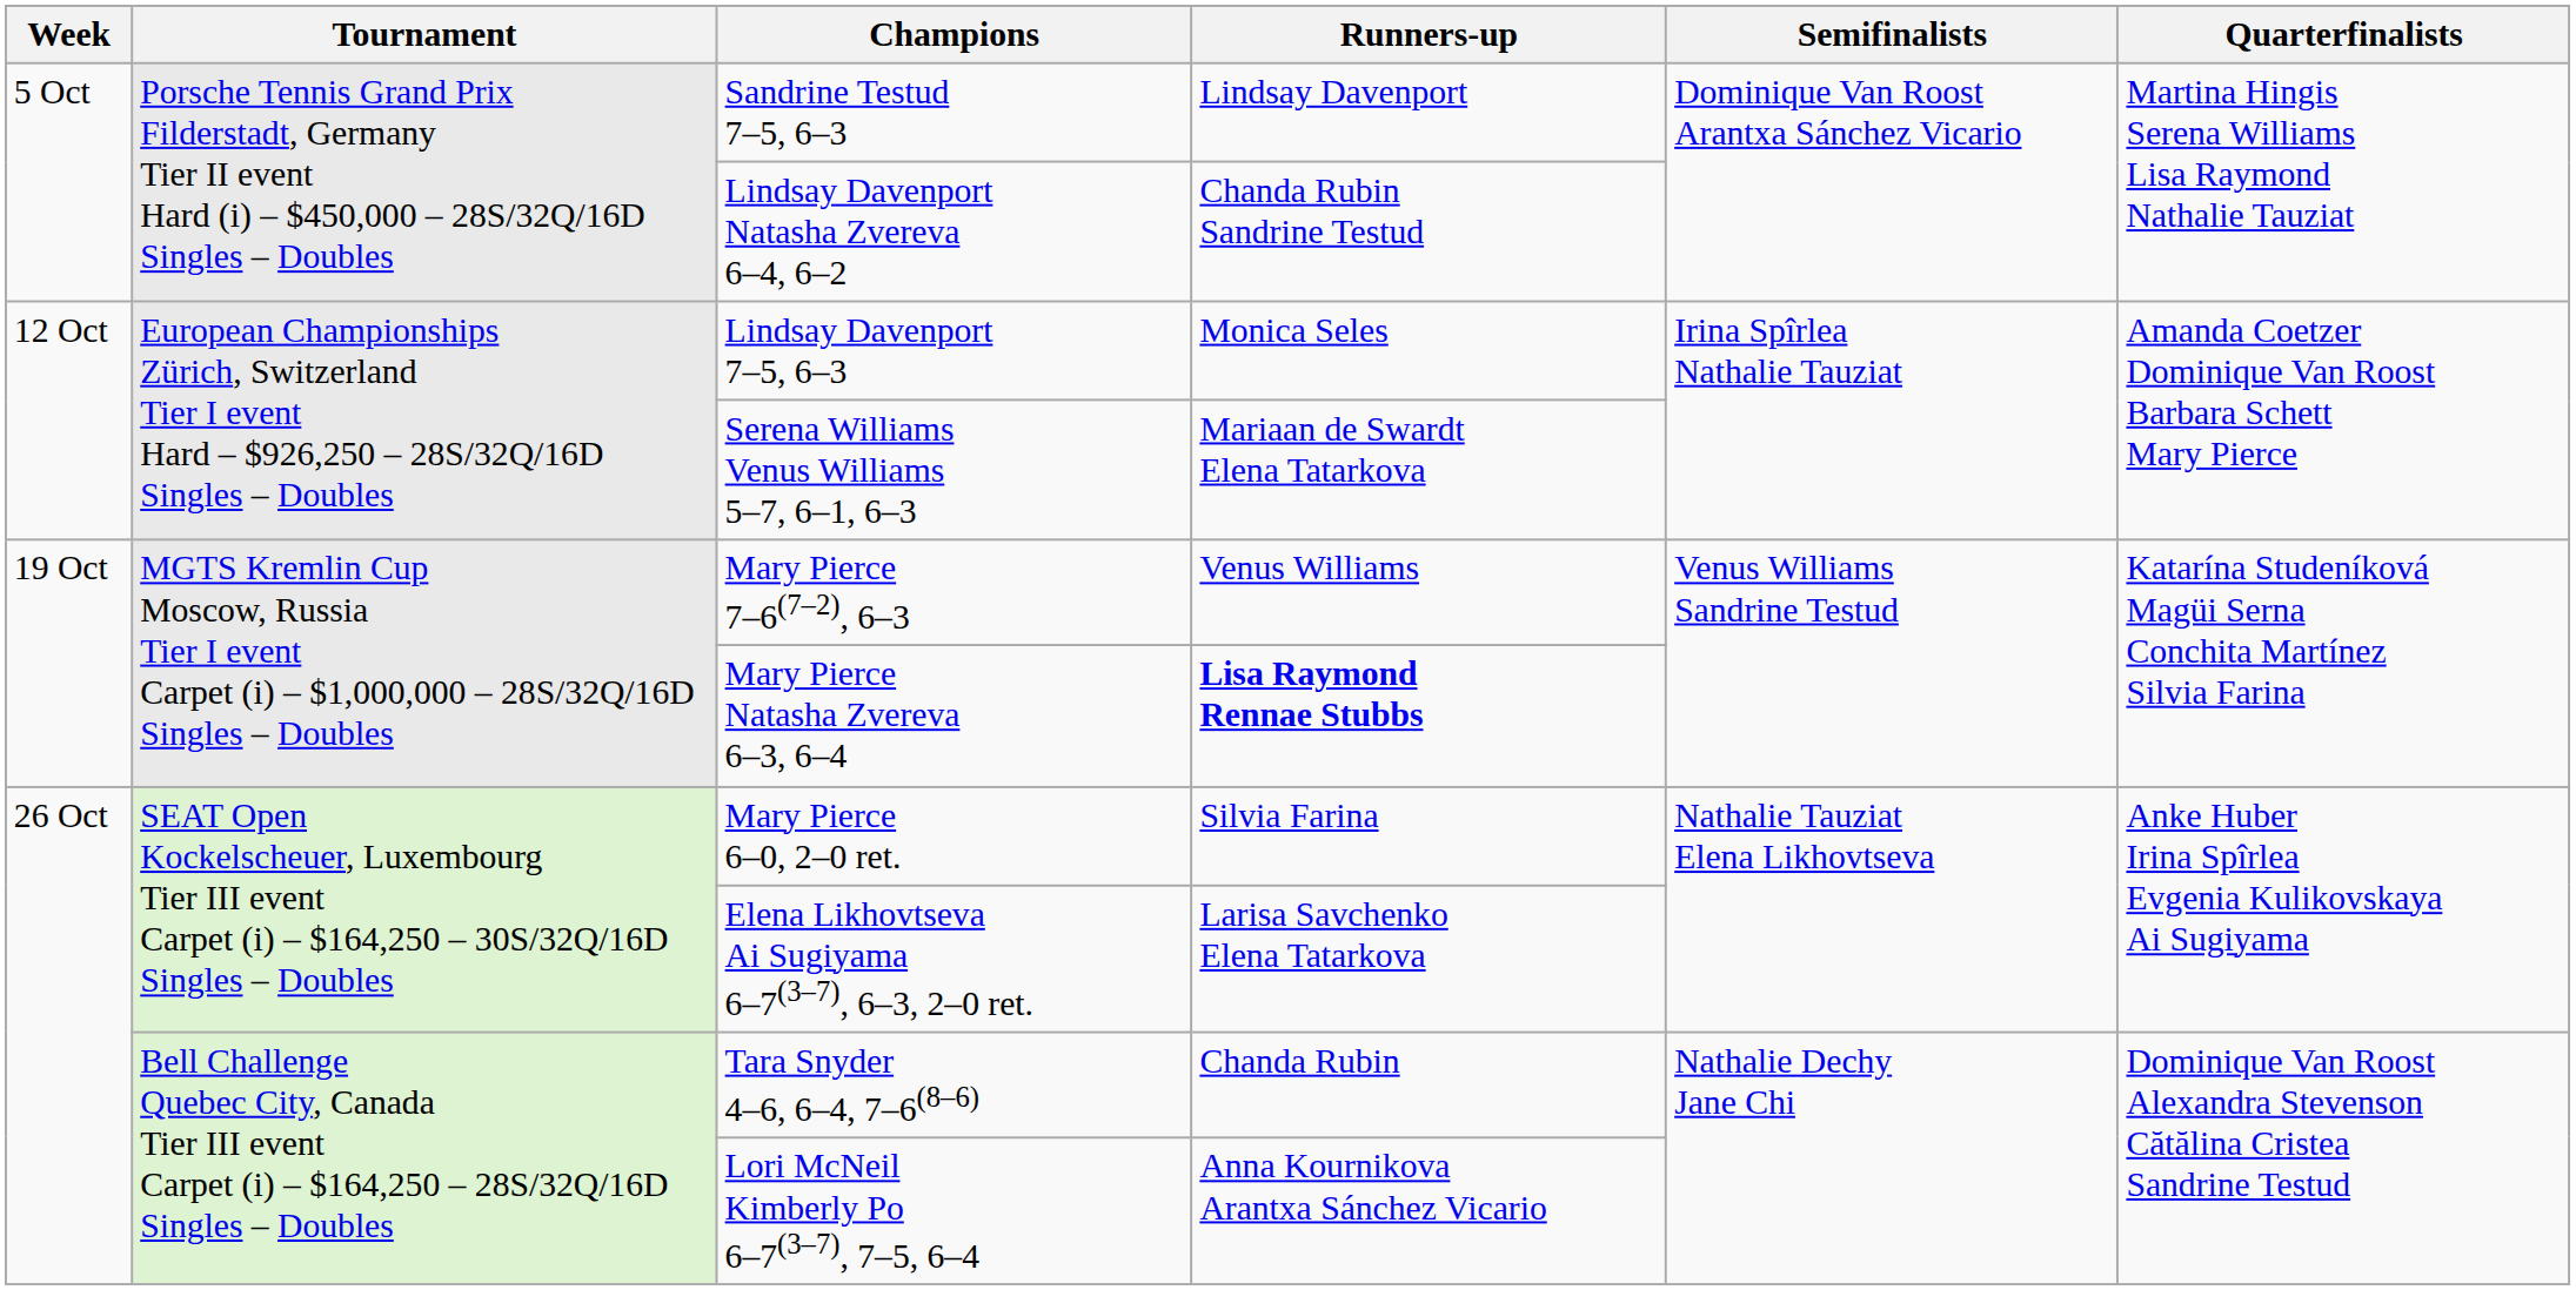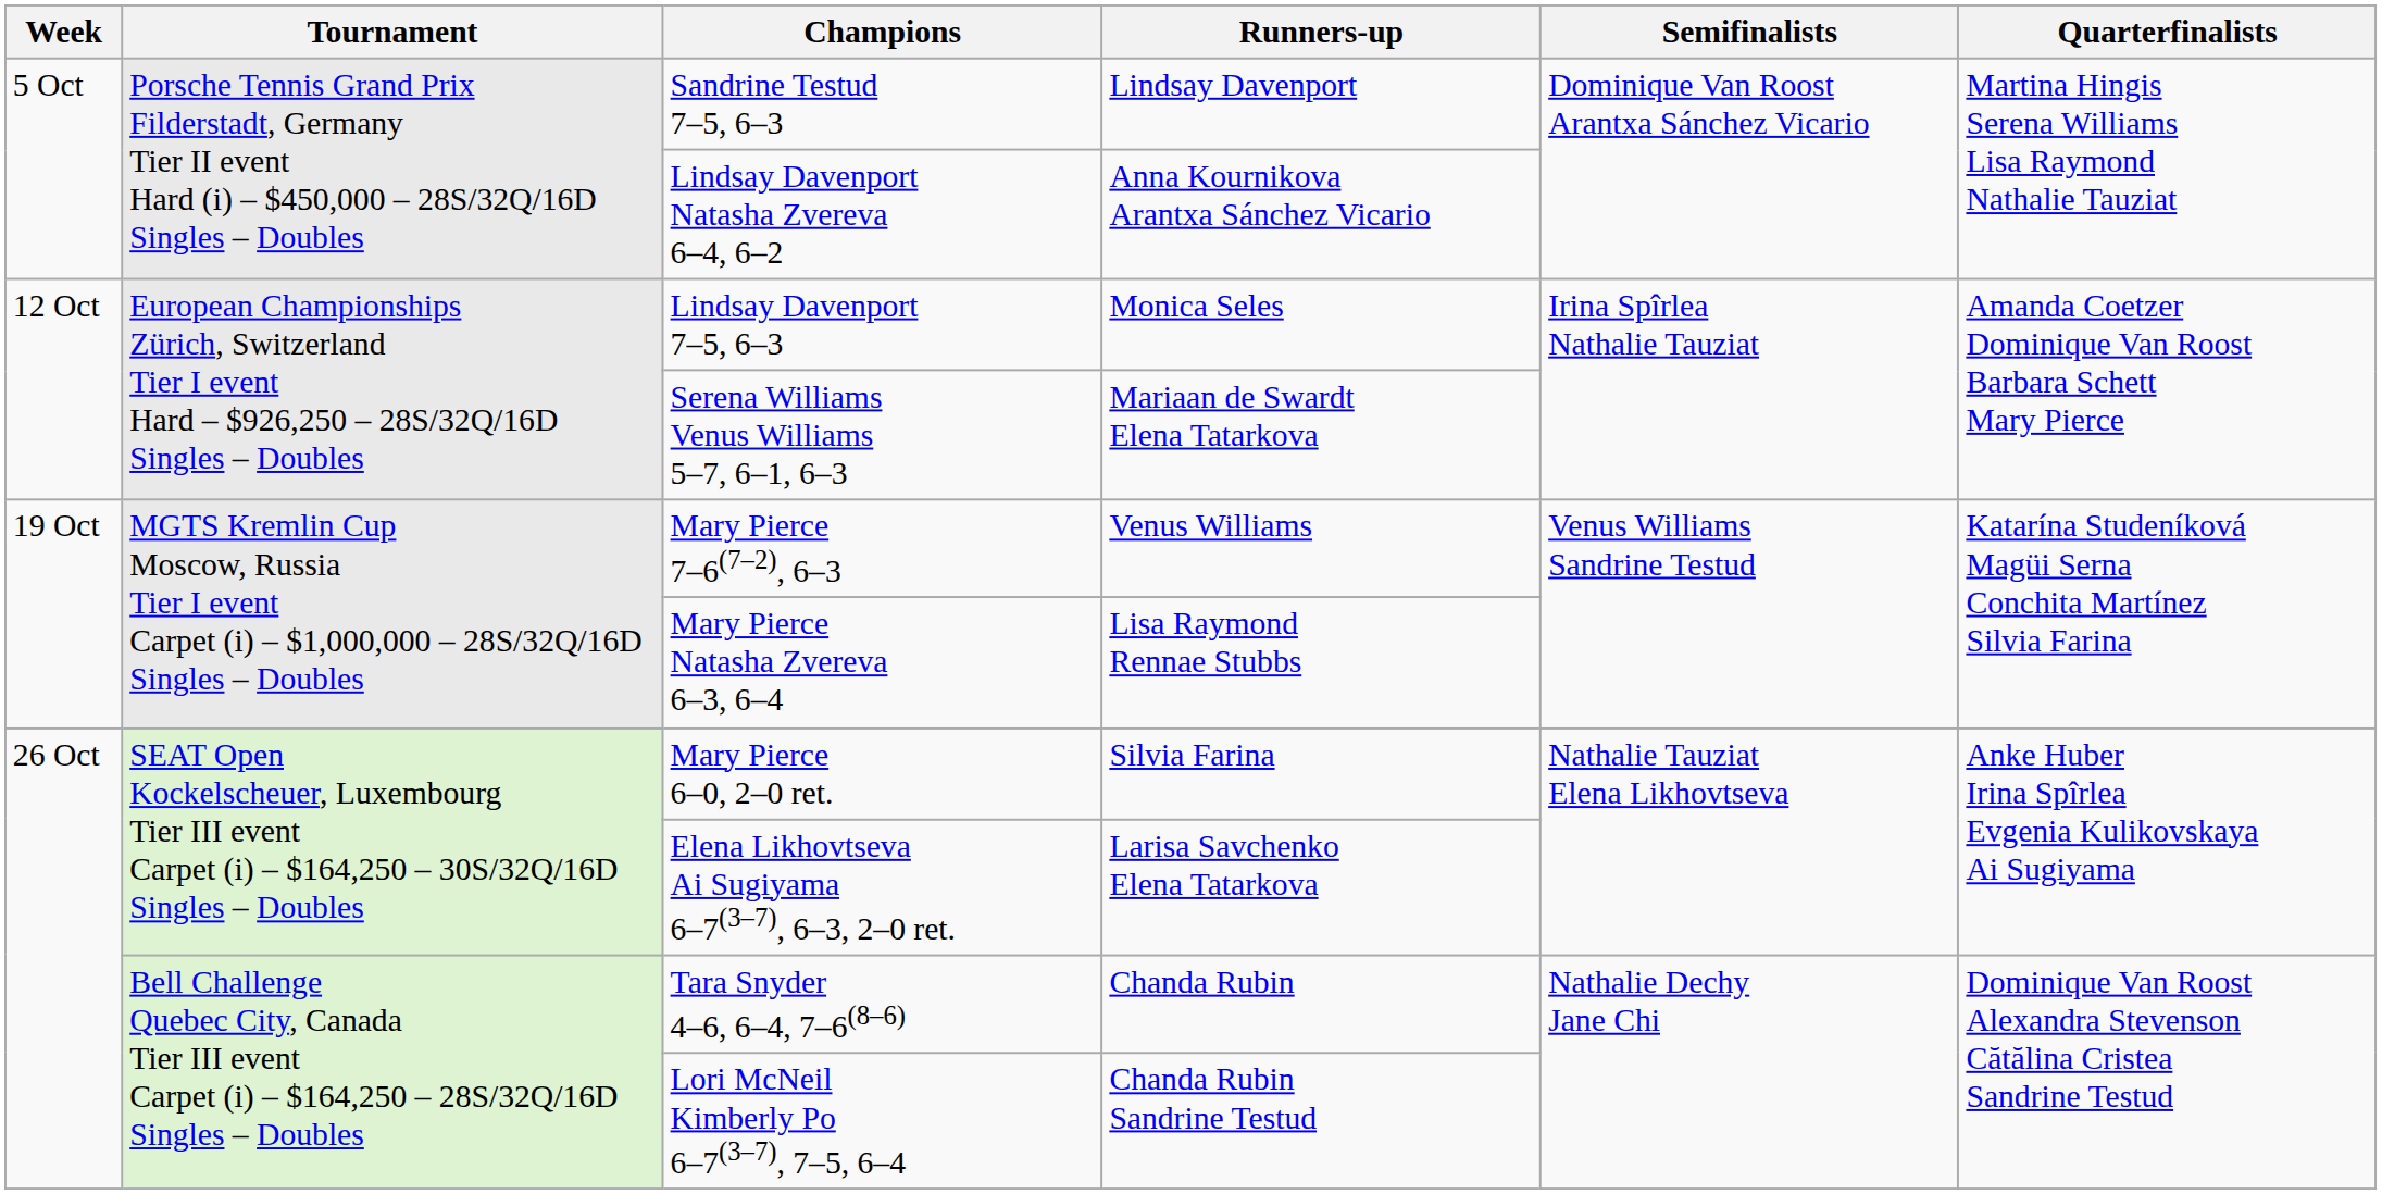 <table class=wikitable style=font-size:95%>
 <tr>
 <th style="width:48px;">Week</th>
 <th style="width:248px;">Tournament</th>
 <th style="width:200px;">Champions</th>
 <th style="width:200px;">Runners-up</th>
 <th style="width:190px;">Semifinalists</th>
 <th style="width:190px;">Quarterfinalists</th>
 </tr>
 <tr valign="top">
 <td rowspan=2>5 Oct</td>
 <td rowspan=2 bgcolor=#E9E9E9><a href='#'>Porsche Tennis Grand Prix</a><br><a href='#'>Filderstadt</a>, Germany <br> Tier II event <br> Hard (i) – $450,000 – 28S/32Q/16D<br> <a href='#'>Singles</a> – <a href='#'>Doubles</a></td>
 <td> <a href='#'>Sandrine Testud</a><br>7–5, 6–3</td>
 <td> <a href='#'>Lindsay Davenport</a></td>
 <td rowspan=2>  <a href='#'>Dominique Van Roost</a><br> <a href='#'>Arantxa Sánchez Vicario</a></td>
 <td rowspan=2> <a href='#'>Martina Hingis</a><br> <a href='#'>Serena Williams</a><br> <a href='#'>Lisa Raymond</a><br> <a href='#'>Nathalie Tauziat</a></td>
 </tr>
 <tr valign="top">
 <td> <a href='#'>Lindsay Davenport</a> <br>  <a href='#'>Natasha Zvereva</a><br> 6–4, 6–2</td>
-<td> <a href='#'>Chanda Rubin</a> <br>  <a href='#'>Sandrine Testud</a></td>
+<td> <a href='#'>Anna Kournikova</a> <br>  <a href='#'>Arantxa Sánchez Vicario</a></td>
 </tr>
 <tr valign=top>
 <td rowspan=2>12 Oct</td>
 <td rowspan=2 bgcolor=#E9E9E9><a href='#'>European Championships</a><br><a href='#'>Zürich</a>, Switzerland <br><a href='#'>Tier I event</a> <br> Hard – $926,250 – 28S/32Q/16D<br> <a href='#'>Singles</a> – <a href='#'>Doubles</a></td>
 <td> <a href='#'>Lindsay Davenport</a><br>7–5, 6–3</td>
 <td> <a href='#'>Monica Seles</a></td>
 <td rowspan=2>  <a href='#'>Irina Spîrlea</a><br> <a href='#'>Nathalie Tauziat</a></td>
 <td rowspan=2> <a href='#'>Amanda Coetzer</a><br> <a href='#'>Dominique Van Roost</a><br> <a href='#'>Barbara Schett</a><br> <a href='#'>Mary Pierce</a></td>
 </tr>
 <tr valign="top">
 <td> <a href='#'>Serena Williams</a> <br>  <a href='#'>Venus Williams</a><br> 5–7, 6–1, 6–3</td>
 <td> <a href='#'>Mariaan de Swardt</a> <br>  <a href='#'>Elena Tatarkova</a></td>
 </tr>
 <tr valign=top>
 <td rowspan=2>19 Oct</td>
 <td rowspan=2 bgcolor=#E9E9E9><a href='#'>MGTS Kremlin Cup</a><br>Moscow, Russia <br> <a href='#'>Tier I event</a> <br> Carpet (i) – $1,000,000 – 28S/32Q/16D<br> <a href='#'>Singles</a> – <a href='#'>Doubles</a></td>
 <td> <a href='#'>Mary Pierce</a><br>7–6<sup>(7–2)</sup>, 6–3</td>
 <td> <a href='#'>Venus Williams</a></td>
 <td rowspan=2>  <a href='#'>Venus Williams</a><br> <a href='#'>Sandrine Testud</a></td>
 <td rowspan=2> <a href='#'>Katarína Studeníková</a><br> <a href='#'>Magüi Serna</a><br> <a href='#'>Conchita Martínez</a><br> <a href='#'>Silvia Farina</a></td>
 </tr>
 <tr valign="top">
 <td> <a href='#'>Mary Pierce</a> <br>  <a href='#'>Natasha Zvereva</a><br> 6–3, 6–4</td>
-<td><strong> <a href='#'>Lisa Raymond</a> <br>  <a href='#'>Rennae Stubbs</a></strong></td>
+<td> <a href='#'>Lisa Raymond</a> <br>  <a href='#'>Rennae Stubbs</a></td>
 </tr>
 <tr valign=top>
 <td rowspan=4>26 Oct</td>
 <td rowspan=2 bgcolor=#DDF3D1><a href='#'>SEAT Open</a><br><a href='#'>Kockelscheuer</a>, Luxembourg <br> Tier III event <br> Carpet (i) – $164,250 – 30S/32Q/16D<br> <a href='#'>Singles</a> – <a href='#'>Doubles</a></td>
 <td> <a href='#'>Mary Pierce</a><br>6–0, 2–0 ret.</td>
 <td> <a href='#'>Silvia Farina</a></td>
 <td rowspan=2>  <a href='#'>Nathalie Tauziat</a><br> <a href='#'>Elena Likhovtseva</a></td>
 <td rowspan=2> <a href='#'>Anke Huber</a><br> <a href='#'>Irina Spîrlea</a><br> <a href='#'>Evgenia Kulikovskaya</a><br> <a href='#'>Ai Sugiyama</a></td>
 </tr>
 <tr valign="top">
 <td> <a href='#'>Elena Likhovtseva</a> <br>  <a href='#'>Ai Sugiyama</a><br> 6–7<sup>(3–7)</sup>, 6–3, 2–0 ret.</td>
 <td> <a href='#'>Larisa Savchenko</a> <br>  <a href='#'>Elena Tatarkova</a></td>
 </tr>
 <tr valign=top>
 <td rowspan=2 bgcolor=#DDF3D1><a href='#'>Bell Challenge</a><br> <a href='#'>Quebec City</a>, Canada <br> Tier III event <br> Carpet (i) – $164,250 – 28S/32Q/16D<br> <a href='#'>Singles</a> – <a href='#'>Doubles</a></td>
 <td> <a href='#'>Tara Snyder</a><br>4–6, 6–4, 7–6<sup>(8–6)</sup></td>
 <td> <a href='#'>Chanda Rubin</a></td>
 <td rowspan=2>  <a href='#'>Nathalie Dechy</a><br> <a href='#'>Jane Chi</a></td>
 <td rowspan=2> <a href='#'>Dominique Van Roost</a><br> <a href='#'>Alexandra Stevenson</a><br> <a href='#'>Cătălina Cristea</a><br> <a href='#'>Sandrine Testud</a></td>
 </tr>
 <tr valign="top">
 <td> <a href='#'>Lori McNeil</a> <br>  <a href='#'>Kimberly Po</a><br> 6–7<sup>(3–7)</sup>, 7–5, 6–4</td>
-<td> <a href='#'>Anna Kournikova</a> <br>  <a href='#'>Arantxa Sánchez Vicario</a></td>
+<td> <a href='#'>Chanda Rubin</a> <br>  <a href='#'>Sandrine Testud</a></td>
 </tr>
 </table>
